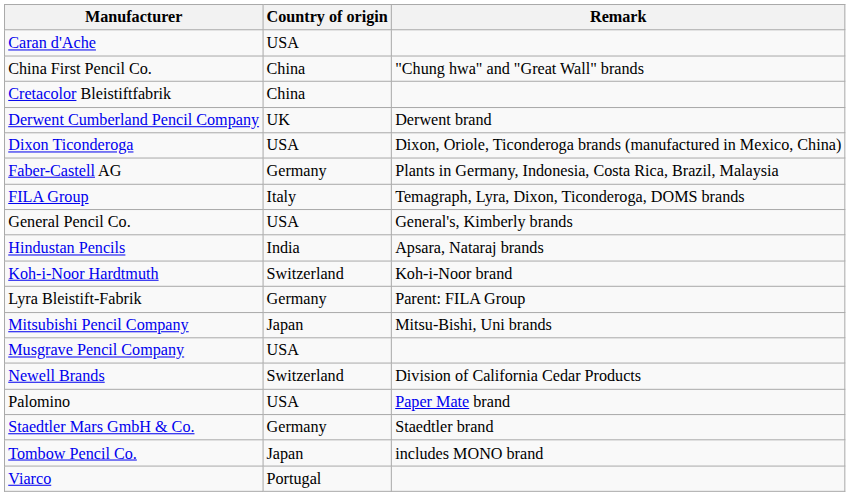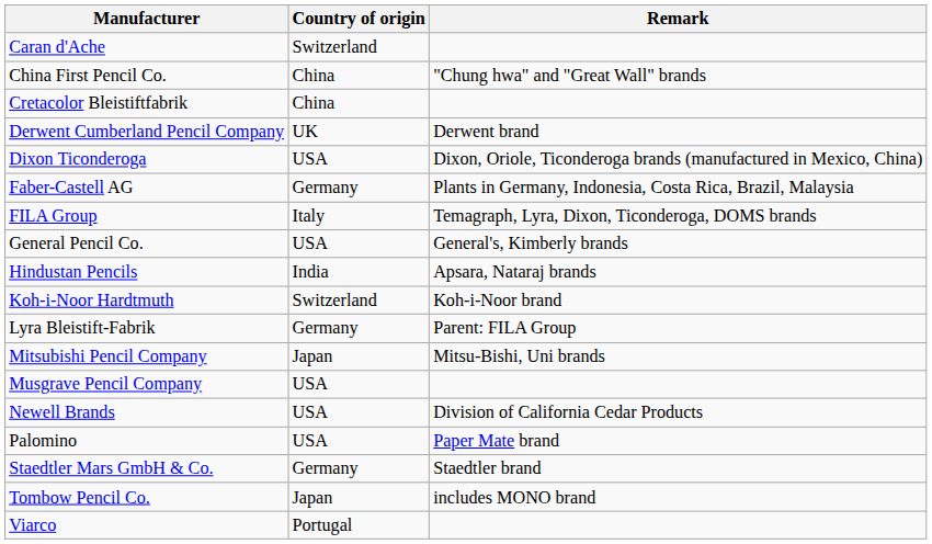 <table class="sortable wikitable">
 <tr>
 <th>Manufacturer</th>
 <th>Country of origin</th>
 <th>Remark</th>
 </tr>
 <tr>
 <td><a href='#'>Caran d'Ache</a></td>
-<td>USA</td>
+<td>Switzerland</td>
 <td></td>
 </tr>
 <tr>
 <td>China First Pencil Co.</td>
 <td>China</td>
 <td>"Chung hwa" and "Great Wall" brands</td>
 </tr>
 <tr>
 <td><a href='#'>Cretacolor</a> Bleistiftfabrik</td>
 <td>China</td>
 <td></td>
 </tr>
 <tr>
 <td><a href='#'>Derwent Cumberland Pencil Company</a></td>
 <td>UK</td>
 <td>Derwent brand</td>
 </tr>
 <tr>
 <td><a href='#'>Dixon Ticonderoga</a></td>
 <td>USA</td>
 <td>Dixon, Oriole, Ticonderoga brands (manufactured in Mexico, China)</td>
 </tr>
 <tr>
 <td><a href='#'>Faber-Castell</a> AG</td>
 <td>Germany</td>
 <td>Plants in Germany, Indonesia, Costa Rica, Brazil, Malaysia</td>
 </tr>
 <tr>
 <td><a href='#'>FILA Group</a></td>
 <td>Italy</td>
 <td>Temagraph, Lyra, Dixon, Ticonderoga, DOMS brands</td>
 </tr>
 <tr>
 <td>General Pencil Co.</td>
 <td>USA</td>
 <td>General's, Kimberly brands</td>
 </tr>
 <tr>
 <td><a href='#'>Hindustan Pencils</a></td>
 <td>India</td>
 <td>Apsara, Nataraj brands</td>
 </tr>
 <tr>
 <td><a href='#'>Koh-i-Noor Hardtmuth</a></td>
 <td>Switzerland</td>
 <td>Koh-i-Noor brand</td>
 </tr>
 <tr>
 <td>Lyra Bleistift-Fabrik</td>
 <td>Germany</td>
 <td>Parent: FILA Group</td>
 </tr>
 <tr>
 <td><a href='#'>Mitsubishi Pencil Company</a></td>
 <td>Japan</td>
 <td>Mitsu-Bishi, Uni brands</td>
 </tr>
 <tr>
 <td><a href='#'>Musgrave Pencil Company</a></td>
 <td>USA</td>
 <td></td>
 </tr>
 <tr>
 <td><a href='#'>Newell Brands</a></td>
-<td>Switzerland</td>
+<td>USA</td>
 <td>Division of California Cedar Products</td>
 </tr>
 <tr>
 <td>Palomino</td>
 <td>USA</td>
 <td><a href='#'>Paper Mate</a> brand</td>
 </tr>
 <tr>
 <td><a href='#'>Staedtler Mars GmbH & Co.</a></td>
 <td>Germany</td>
 <td>Staedtler brand</td>
 </tr>
 <tr>
 <td><a href='#'>Tombow Pencil Co.</a></td>
 <td>Japan</td>
 <td>includes MONO brand</td>
 </tr>
 <tr>
 <td><a href='#'>Viarco</a></td>
 <td>Portugal</td>
 <td></td>
 </tr>
 </table>
